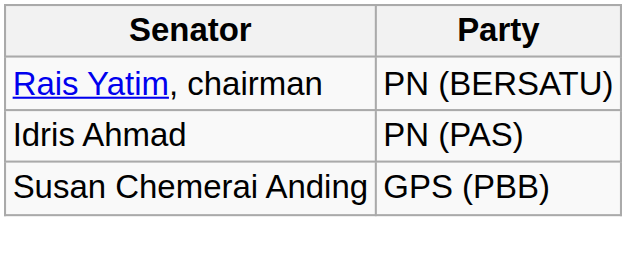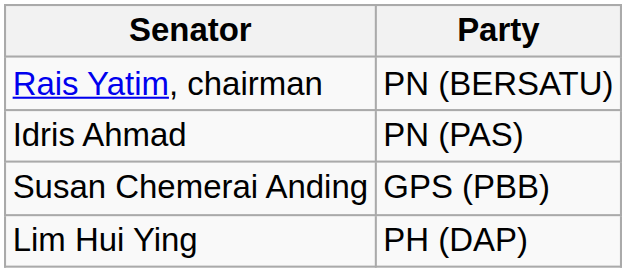 <table class="wikitable">
 <tr>
 <th>Senator</th>
 <th>Party</th>
 </tr>
 <tr>
 <td><a href='#'>Rais Yatim</a>, chairman</td>
 <td>PN (BERSATU)</td>
 </tr>
 <tr>
 <td>Idris Ahmad</td>
 <td>PN (PAS)</td>
 </tr>
 <tr>
 <td>Susan Chemerai Anding</td>
 <td>GPS (PBB)</td>
 </tr>
+<tr>
+<td>Lim Hui Ying</td>
+<td>PH (DAP)</td>
+</tr>
 </table>
